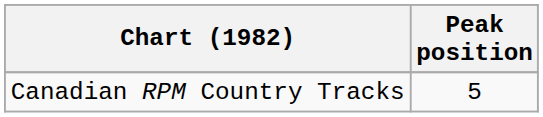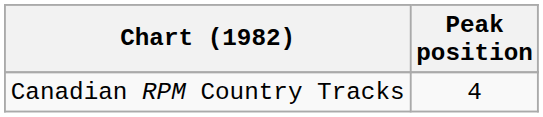 <table class="wikitable sortable">
 <tr>
 <th align="left">Chart (1982)</th>
 <th align="center">Peak<br>position</th>
 </tr>
 <tr>
 </tr>
 <tr>
 <td align="left">Canadian <em>RPM</em> Country Tracks</td>
-<td align="center">5</td>
+<td align="center">4</td>
 </tr>
 </table>
